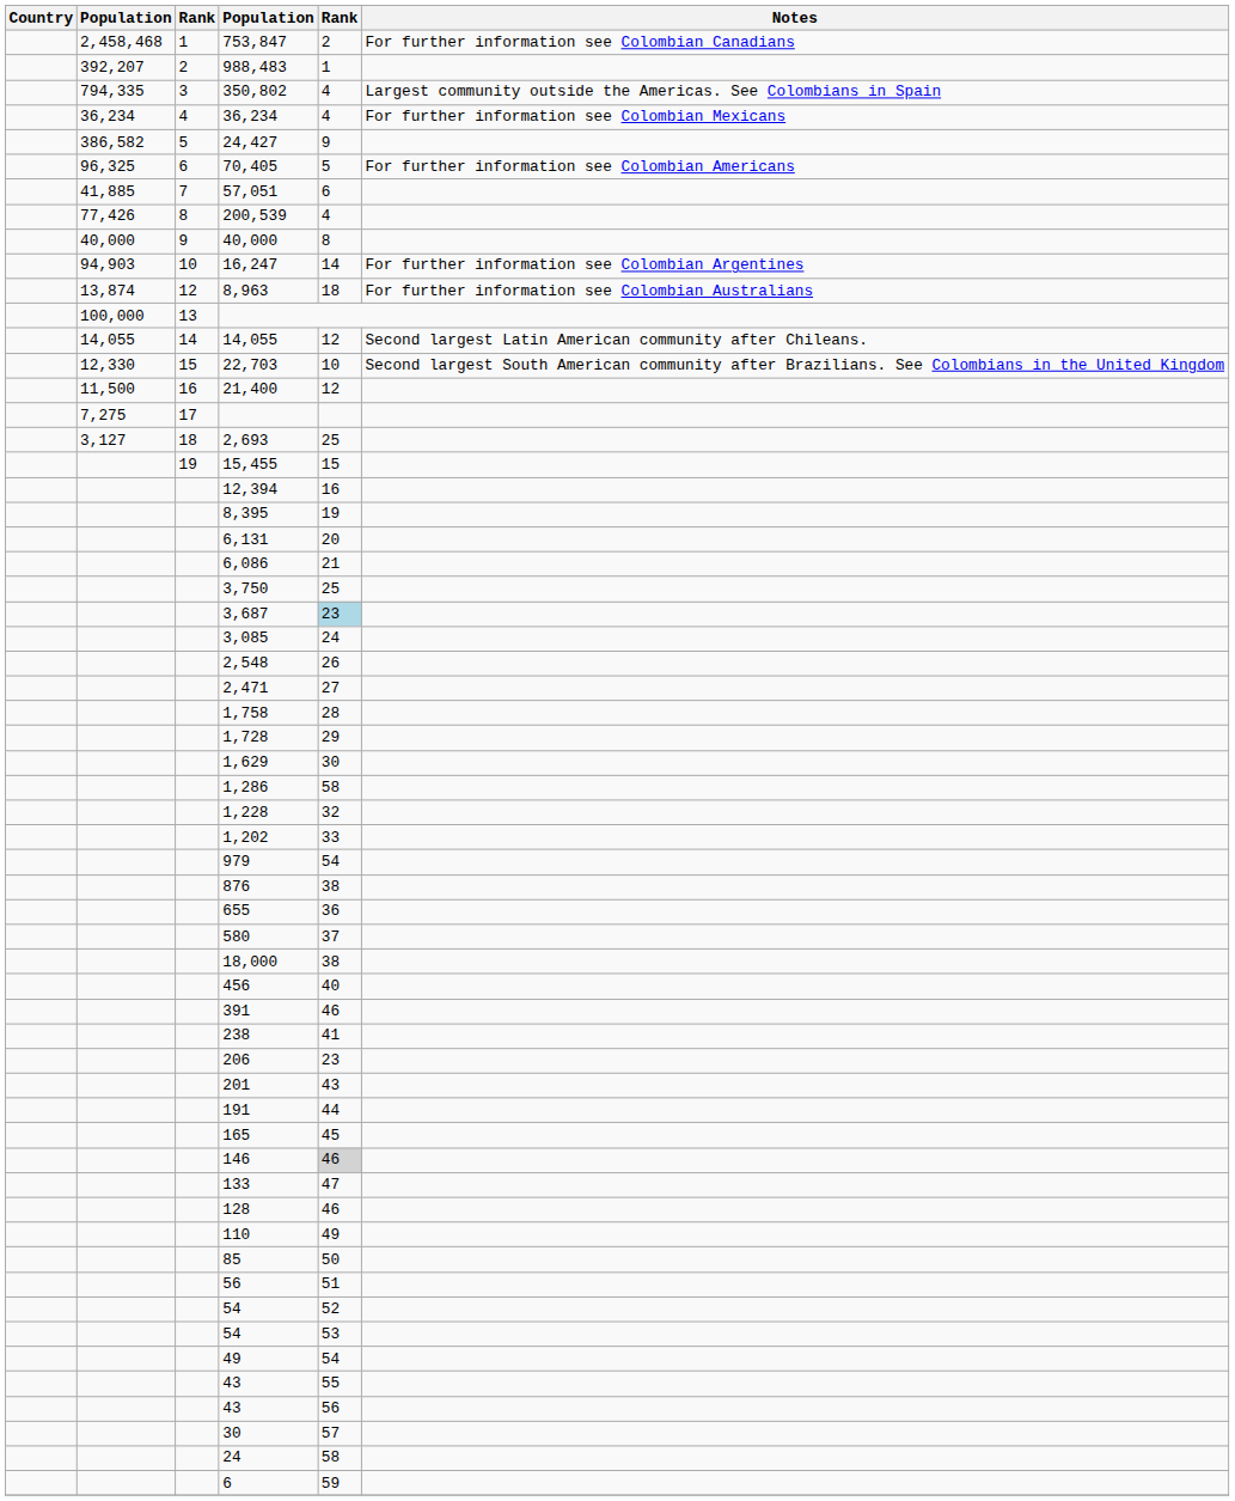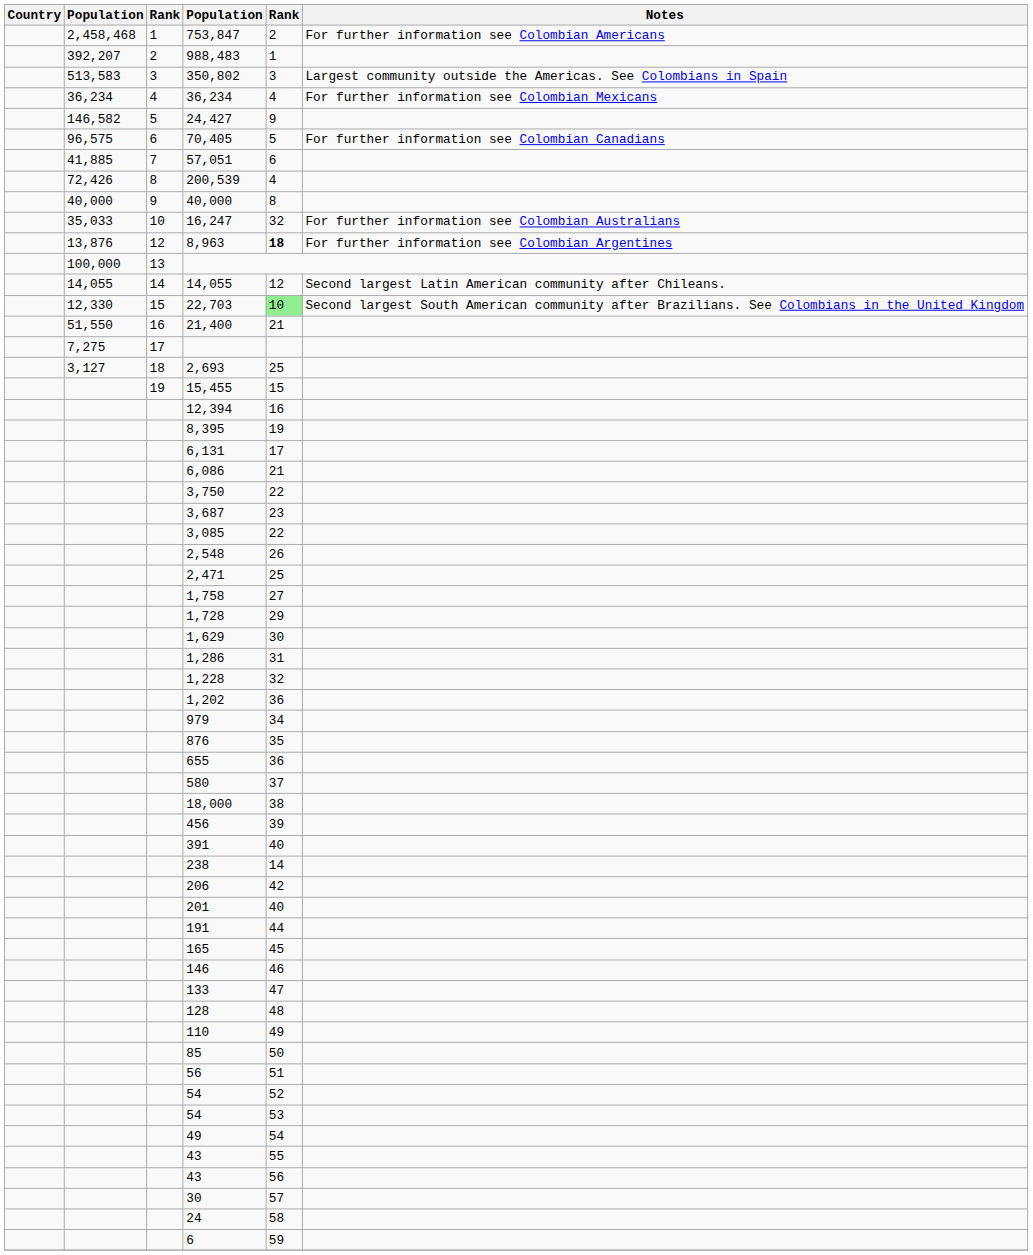 <table class="wikitable sortable">
 <tr>
 <th>Country</th>
 <th>Population</th>
 <th>Rank</th>
 <th>Population </th>
 <th>Rank</th>
 <th>Notes</th>
 </tr>
 <tr>
 <td></td>
 <td>2,458,468</td>
 <td>1</td>
 <td>753,847</td>
 <td>2</td>
-<td>For further information see <a href='#'>Colombian Canadians</a></td>
+<td>For further information see <a href='#'>Colombian Americans</a></td>
 </tr>
 <tr>
 <td></td>
 <td>392,207</td>
 <td>2</td>
 <td>988,483</td>
 <td>1</td>
 <td></td>
 </tr>
 <tr>
 <td></td>
-<td>794,335</td>
+<td>513,583</td>
 <td>3</td>
 <td>350,802</td>
-<td>4</td>
+<td>3</td>
 <td>Largest community outside the Americas. See <a href='#'>Colombians in Spain</a></td>
 </tr>
 <tr>
 <td></td>
 <td>36,234</td>
 <td>4</td>
 <td>36,234</td>
 <td>4</td>
 <td>For further information see <a href='#'>Colombian Mexicans</a></td>
 </tr>
 <tr>
 <td></td>
-<td>386,582 </td>
+<td>146,582 </td>
 <td>5</td>
 <td>24,427</td>
 <td>9</td>
 <td></td>
 </tr>
 <tr>
 <td></td>
-<td>96,325</td>
+<td>96,575</td>
 <td>6</td>
 <td>70,405</td>
 <td>5</td>
-<td>For further information see <a href='#'>Colombian Americans</a></td>
+<td>For further information see <a href='#'>Colombian Canadians</a></td>
 </tr>
 <tr>
 <td></td>
 <td>41,885 </td>
 <td>7</td>
 <td>57,051</td>
 <td>6</td>
 <td></td>
 </tr>
 <tr>
 <td></td>
-<td>77,426 </td>
+<td>72,426 </td>
 <td>8</td>
 <td>200,539</td>
 <td>4</td>
 <td></td>
 </tr>
 <tr>
 <td></td>
 <td>40,000 </td>
 <td>9</td>
 <td>40,000</td>
 <td>8</td>
 <td></td>
 </tr>
 <tr>
 <td></td>
-<td>94,903</td>
+<td>35,033</td>
 <td>10</td>
 <td>16,247</td>
-<td>14</td>
-<td>For further information see <a href='#'>Colombian Argentines</a></td>
+<td>32</td>
+<td>For further information see <a href='#'>Colombian Australians</a></td>
 </tr>
 <tr>
 <td></td>
-<td>13,874</td>
+<td>13,876</td>
 <td>12</td>
 <td>8,963</td>
-<td>18</td>
-<td>For further information see <a href='#'>Colombian Australians</a></td>
+<td><strong>18</strong></td>
+<td>For further information see <a href='#'>Colombian Argentines</a></td>
 </tr>
 <tr>
 <td></td>
 <td>100,000</td>
 <td>13</td>
 </tr>
 <tr>
 <td></td>
 <td>14,055</td>
 <td>14</td>
 <td>14,055</td>
 <td>12</td>
 <td>Second largest Latin American community after Chileans.</td>
 </tr>
 <tr>
 <td></td>
 <td>12,330</td>
 <td>15</td>
 <td>22,703</td>
-<td>10</td>
+<td style="background: lightgreen;">10</td>
 <td>Second largest South American community after Brazilians. See <a href='#'>Colombians in the United Kingdom</a></td>
 </tr>
 <tr>
 <td></td>
-<td>11,500</td>
+<td>51,550</td>
 <td>16</td>
 <td>21,400</td>
-<td>12</td>
+<td>21</td>
 <td></td>
 </tr>
 <tr>
 <td></td>
 <td>7,275</td>
 <td>17</td>
 <td></td>
 <td></td>
 <td></td>
 </tr>
 <tr>
 <td></td>
 <td>3,127</td>
 <td>18</td>
 <td>2,693</td>
 <td>25</td>
 <td></td>
 </tr>
 <tr>
 <td></td>
 <td></td>
 <td>19</td>
 <td>15,455</td>
 <td>15</td>
 <td></td>
 </tr>
 <tr>
 <td></td>
 <td></td>
 <td></td>
 <td>12,394</td>
 <td>16</td>
 <td></td>
 </tr>
 <tr>
 <td></td>
 <td></td>
 <td></td>
 <td>8,395</td>
 <td>19</td>
 <td></td>
 </tr>
 <tr>
 <td></td>
 <td></td>
 <td></td>
 <td>6,131</td>
-<td>20</td>
+<td>17</td>
 <td></td>
 </tr>
 <tr>
 <td></td>
 <td></td>
 <td></td>
 <td>6,086</td>
 <td>21</td>
 <td></td>
 </tr>
 <tr>
 <td></td>
 <td></td>
 <td></td>
 <td>3,750</td>
-<td>25</td>
+<td>22</td>
 <td></td>
 </tr>
 <tr>
 <td></td>
 <td></td>
 <td></td>
 <td>3,687</td>
-<td style="background: lightblue;">23</td>
+<td>23</td>
 <td></td>
 </tr>
 <tr>
 <td></td>
 <td></td>
 <td></td>
 <td>3,085</td>
-<td>24</td>
+<td>22</td>
 <td></td>
 </tr>
 <tr>
 <td></td>
 <td></td>
 <td></td>
 <td>2,548</td>
 <td>26</td>
 <td></td>
 </tr>
 <tr>
 <td></td>
 <td></td>
 <td></td>
 <td>2,471</td>
-<td>27</td>
+<td>25</td>
 <td></td>
 </tr>
 <tr>
 <td></td>
 <td></td>
 <td></td>
 <td>1,758</td>
-<td>28</td>
+<td>27</td>
 <td></td>
 </tr>
 <tr>
 <td></td>
 <td></td>
 <td></td>
 <td>1,728</td>
 <td>29</td>
 <td></td>
 </tr>
 <tr>
 <td></td>
 <td></td>
 <td></td>
 <td>1,629</td>
 <td>30</td>
 <td></td>
 </tr>
 <tr>
 <td></td>
 <td></td>
 <td></td>
 <td>1,286</td>
-<td>58</td>
+<td>31</td>
 <td></td>
 </tr>
 <tr>
 <td></td>
 <td></td>
 <td></td>
 <td>1,228</td>
 <td>32</td>
 <td></td>
 </tr>
 <tr>
 <td></td>
 <td></td>
 <td></td>
 <td>1,202</td>
-<td>33</td>
+<td>36</td>
 <td></td>
 </tr>
 <tr>
 <td></td>
 <td></td>
 <td></td>
 <td>979</td>
-<td>54</td>
+<td>34</td>
 <td></td>
 </tr>
 <tr>
 <td></td>
 <td></td>
 <td></td>
 <td>876</td>
-<td>38</td>
+<td>35</td>
 <td></td>
 </tr>
 <tr>
 <td></td>
 <td></td>
 <td></td>
 <td>655</td>
 <td>36</td>
 <td></td>
 </tr>
 <tr>
 <td></td>
 <td></td>
 <td></td>
 <td>580</td>
 <td>37</td>
 <td></td>
 </tr>
 <tr>
 <td></td>
 <td></td>
 <td></td>
 <td>18,000</td>
 <td>38</td>
 <td></td>
 </tr>
 <tr>
 <td></td>
 <td></td>
 <td></td>
 <td>456</td>
+<td>39</td>
+<td></td>
+</tr>
+<tr>
+<td></td>
+<td></td>
+<td></td>
+<td>391</td>
 <td>40</td>
 <td></td>
 </tr>
 <tr>
 <td></td>
 <td></td>
 <td></td>
-<td>391</td>
-<td>46</td>
-<td></td>
-</tr>
-<tr>
-<td></td>
-<td></td>
-<td></td>
 <td>238</td>
-<td>41</td>
+<td>14</td>
 <td></td>
 </tr>
 <tr>
 <td></td>
 <td></td>
 <td></td>
 <td>206</td>
-<td>23</td>
+<td>42</td>
 <td></td>
 </tr>
 <tr>
 <td></td>
 <td></td>
 <td></td>
 <td>201</td>
-<td>43</td>
+<td>40</td>
 <td></td>
 </tr>
 <tr>
 <td></td>
 <td></td>
 <td></td>
 <td>191</td>
 <td>44</td>
 <td></td>
 </tr>
 <tr>
 <td></td>
 <td></td>
 <td></td>
 <td>165</td>
 <td>45</td>
 <td></td>
 </tr>
 <tr>
 <td></td>
 <td></td>
 <td></td>
 <td>146</td>
-<td style="background: lightgrey;">46</td>
+<td>46</td>
 <td></td>
 </tr>
 <tr>
 <td></td>
 <td></td>
 <td></td>
 <td>133</td>
 <td>47</td>
 <td></td>
 </tr>
 <tr>
 <td></td>
 <td></td>
 <td></td>
 <td>128</td>
-<td>46</td>
+<td>48</td>
 <td></td>
 </tr>
 <tr>
 <td></td>
 <td></td>
 <td></td>
 <td>110</td>
 <td>49</td>
 <td></td>
 </tr>
 <tr>
 <td></td>
 <td></td>
 <td></td>
 <td>85</td>
 <td>50</td>
 <td></td>
 </tr>
 <tr>
 <td></td>
 <td></td>
 <td></td>
 <td>56</td>
 <td>51</td>
 <td></td>
 </tr>
 <tr>
 <td></td>
 <td></td>
 <td></td>
 <td>54</td>
 <td>52</td>
 <td></td>
 </tr>
 <tr>
 <td></td>
 <td></td>
 <td></td>
 <td>54</td>
 <td>53</td>
 <td></td>
 </tr>
 <tr>
 <td></td>
 <td></td>
 <td></td>
 <td>49</td>
 <td>54</td>
 <td></td>
 </tr>
 <tr>
 <td></td>
 <td></td>
 <td></td>
 <td>43</td>
 <td>55</td>
 <td></td>
 </tr>
 <tr>
 <td></td>
 <td></td>
 <td></td>
 <td>43</td>
 <td>56</td>
 <td></td>
 </tr>
 <tr>
 <td></td>
 <td></td>
 <td></td>
 <td>30</td>
 <td>57</td>
 <td></td>
 </tr>
 <tr>
 <td></td>
 <td></td>
 <td></td>
 <td>24</td>
 <td>58</td>
 <td></td>
 </tr>
 <tr>
 <td></td>
 <td></td>
 <td></td>
 <td>6</td>
 <td>59</td>
 <td></td>
 </tr>
 <tr>
 </tr>
 </table>
